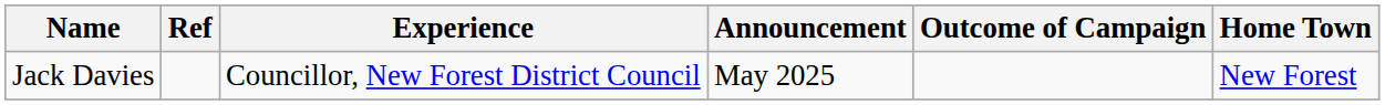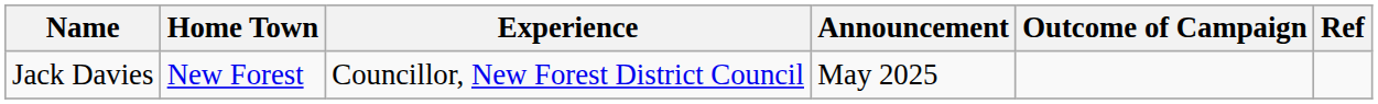 <table class="wikitable">
 <tr>
 <th>Name</th>
-<th>Ref</th>
+<th>Home Town</th>
 <th>Experience</th>
 <th>Announcement</th>
 <th>Outcome of Campaign</th>
-<th>Home Town</th>
+<th>Ref</th>
 </tr>
 <tr>
 <td>Jack Davies</td>
-<td></td>
+<td><a href='#'>New Forest</a></td>
 <td>Councillor, <a href='#'>New Forest District Council</a></td>
 <td>May 2025</td>
 <td></td>
-<td><a href='#'>New Forest</a></td>
+<td></td>
 </tr>
 </table>
